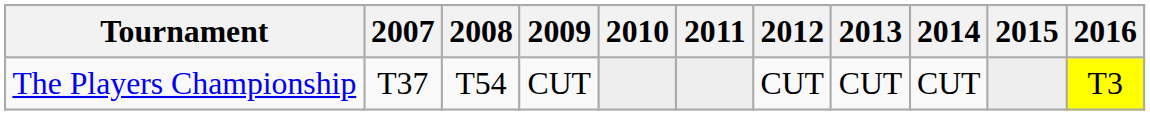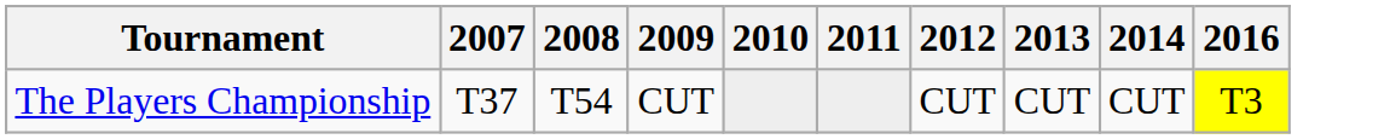 <table class="wikitable" style="font-size:95%;text-align:center;">
 <tr>
 <th>Tournament</th>
 <th>2007</th>
 <th>2008</th>
 <th>2009</th>
 <th>2010</th>
 <th>2011</th>
 <th>2012</th>
 <th>2013</th>
 <th>2014</th>
-<th>2015</th>
 <th>2016</th>
 </tr>
 <tr>
 <td align=left><a href='#'>The Players Championship</a></td>
 <td>T37</td>
 <td>T54</td>
 <td>CUT</td>
 <td style="background:#eeeeee;"></td>
 <td style="background:#eeeeee;"></td>
 <td>CUT</td>
 <td>CUT</td>
 <td>CUT</td>
-<td style="background:#eeeeee;"></td>
 <td style="background:yellow;">T3</td>
 </tr>
 </table>
